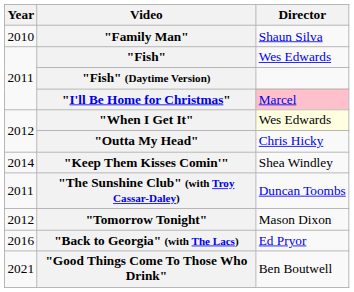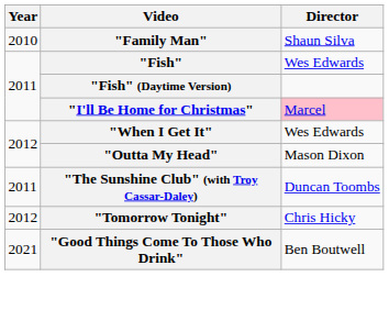 <table class="wikitable plainrowheaders">
 <tr>
 <th>Year</th>
 <th style="width:16em;">Video</th>
 <th>Director</th>
 </tr>
 <tr>
 <td>2010</td>
 <th scope="row">"Family Man"</th>
 <td><a href='#'>Shaun Silva</a></td>
 </tr>
 <tr>
 <td rowspan="3">2011</td>
 <th scope="row">"Fish"</th>
 <td><a href='#'>Wes Edwards</a></td>
 </tr>
 <tr>
 <th scope="row">"Fish" <small>(Daytime Version)</small></th>
 <td></td>
 </tr>
 <tr>
 <th scope="row">"<a href='#'>I'll Be Home for Christmas</a>"</th>
 <td style="background: pink;"><a href='#'>Marcel</a></td>
 </tr>
 <tr>
 <td rowspan="2">2012</td>
 <th scope="row">"When I Get It"</th>
-<td style="background: lightyellow;">Wes Edwards</td>
+<td>Wes Edwards</td>
 </tr>
 <tr>
 <th scope="row">"Outta My Head"</th>
-<td><a href='#'>Chris Hicky</a></td>
-</tr>
-<tr>
-<td>2014</td>
-<th scope="row">"Keep Them Kisses Comin'"</th>
-<td>Shea Windley</td>
+<td>Mason Dixon</td>
 </tr>
 <tr>
 <td>2011</td>
 <th scope="row">"The Sunshine Club" <small>(with <a href='#'>Troy Cassar-Daley</a>)</small></th>
 <td><a href='#'>Duncan Toombs</a></td>
 </tr>
 <tr>
 <td>2012</td>
 <th scope="row">"Tomorrow Tonight"</th>
-<td>Mason Dixon</td>
-</tr>
-<tr>
-<td>2016</td>
-<th scope="row">"Back to Georgia" <small>(with <a href='#'>The Lacs</a>)</small></th>
-<td><a href='#'>Ed Pryor</a></td>
+<td><a href='#'>Chris Hicky</a></td>
 </tr>
 <tr>
 <td>2021</td>
 <th scope="row">"Good Things Come To Those Who Drink"</th>
 <td>Ben Boutwell</td>
 </tr>
 </table>
